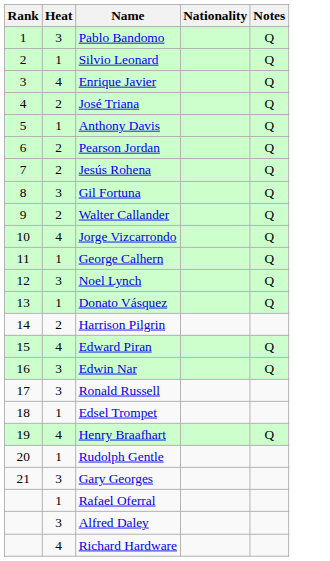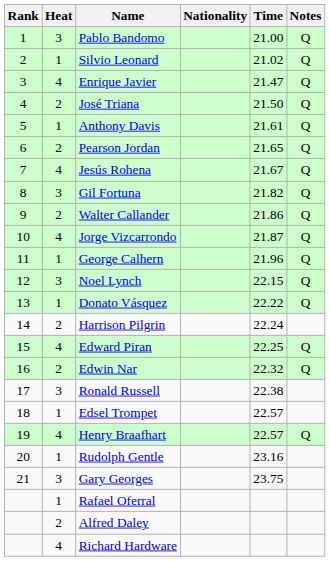 <table class="wikitable sortable" style="text-align:center; font-size:95%">
 <tr>
 <th>Rank</th>
 <th>Heat</th>
 <th>Name</th>
 <th>Nationality</th>
+<th>Time</th>
 <th>Notes</th>
 </tr>
 <tr bgcolor=ccffcc>
 <td>1</td>
 <td>3</td>
 <td align=left><a href='#'>Pablo Bandomo</a></td>
 <td align=left></td>
+<td>21.00</td>
 <td>Q</td>
 </tr>
 <tr bgcolor=ccffcc>
 <td>2</td>
 <td>1</td>
 <td align=left><a href='#'>Silvio Leonard</a></td>
 <td align=left></td>
+<td>21.02</td>
 <td>Q</td>
 </tr>
 <tr bgcolor=ccffcc>
 <td>3</td>
 <td>4</td>
 <td align=left><a href='#'>Enrique Javier</a></td>
 <td align=left></td>
+<td>21.47</td>
 <td>Q</td>
 </tr>
 <tr bgcolor=ccffcc>
 <td>4</td>
 <td>2</td>
 <td align=left><a href='#'>José Triana</a></td>
 <td align=left></td>
+<td>21.50</td>
 <td>Q</td>
 </tr>
 <tr bgcolor=ccffcc>
 <td>5</td>
 <td>1</td>
 <td align=left><a href='#'>Anthony Davis</a></td>
 <td align=left></td>
+<td>21.61</td>
 <td>Q</td>
 </tr>
 <tr bgcolor=ccffcc>
 <td>6</td>
 <td>2</td>
 <td align=left><a href='#'>Pearson Jordan</a></td>
 <td align=left></td>
+<td>21.65</td>
 <td>Q</td>
 </tr>
 <tr bgcolor=ccffcc>
 <td>7</td>
-<td>2</td>
+<td>4</td>
 <td align=left><a href='#'>Jesús Rohena</a></td>
 <td align=left></td>
+<td>21.67</td>
 <td>Q</td>
 </tr>
 <tr bgcolor=ccffcc>
 <td>8</td>
 <td>3</td>
 <td align=left><a href='#'>Gil Fortuna</a></td>
 <td align=left></td>
+<td>21.82</td>
 <td>Q</td>
 </tr>
 <tr bgcolor=ccffcc>
 <td>9</td>
 <td>2</td>
 <td align=left><a href='#'>Walter Callander</a></td>
 <td align=left></td>
+<td>21.86</td>
 <td>Q</td>
 </tr>
 <tr bgcolor=ccffcc>
 <td>10</td>
 <td>4</td>
 <td align=left><a href='#'>Jorge Vizcarrondo</a></td>
 <td align=left></td>
+<td>21.87</td>
 <td>Q</td>
 </tr>
 <tr bgcolor=ccffcc>
 <td>11</td>
 <td>1</td>
 <td align=left><a href='#'>George Calhern</a></td>
 <td align=left></td>
+<td>21.96</td>
 <td>Q</td>
 </tr>
 <tr bgcolor=ccffcc>
 <td>12</td>
 <td>3</td>
 <td align=left><a href='#'>Noel Lynch</a></td>
 <td align=left></td>
+<td>22.15</td>
 <td>Q</td>
 </tr>
 <tr bgcolor=ccffcc>
 <td>13</td>
 <td>1</td>
 <td align=left><a href='#'>Donato Vásquez</a></td>
 <td align=left></td>
+<td>22.22</td>
 <td>Q</td>
 </tr>
 <tr>
 <td>14</td>
 <td>2</td>
 <td align=left><a href='#'>Harrison Pilgrin</a></td>
 <td align=left></td>
+<td>22.24</td>
 <td></td>
 </tr>
 <tr bgcolor=ccffcc>
 <td>15</td>
 <td>4</td>
 <td align=left><a href='#'>Edward Piran</a></td>
 <td align=left></td>
+<td>22.25</td>
 <td>Q</td>
 </tr>
 <tr bgcolor=ccffcc>
 <td>16</td>
-<td>3</td>
+<td>2</td>
 <td align=left><a href='#'>Edwin Nar</a></td>
 <td align=left></td>
+<td>22.32</td>
 <td>Q</td>
 </tr>
 <tr>
 <td>17</td>
 <td>3</td>
 <td align=left><a href='#'>Ronald Russell</a></td>
 <td align=left></td>
+<td>22.38</td>
 <td></td>
 </tr>
 <tr>
 <td>18</td>
 <td>1</td>
 <td align=left><a href='#'>Edsel Trompet</a></td>
 <td align=left></td>
+<td>22.57</td>
 <td></td>
 </tr>
 <tr bgcolor=ccffcc>
 <td>19</td>
 <td>4</td>
 <td align=left><a href='#'>Henry Braafhart</a></td>
 <td align=left></td>
+<td>22.57</td>
 <td>Q</td>
 </tr>
 <tr>
 <td>20</td>
 <td>1</td>
 <td align=left><a href='#'>Rudolph Gentle</a></td>
 <td align=left></td>
+<td>23.16</td>
 <td></td>
 </tr>
 <tr>
 <td>21</td>
 <td>3</td>
 <td align=left><a href='#'>Gary Georges</a></td>
 <td align=left></td>
+<td>23.75</td>
 <td></td>
 </tr>
 <tr>
 <td></td>
 <td>1</td>
 <td align=left><a href='#'>Rafael Oferral</a></td>
 <td align=left></td>
 <td></td>
+<td></td>
 </tr>
 <tr>
 <td></td>
-<td>3</td>
+<td>2</td>
 <td align=left><a href='#'>Alfred Daley</a></td>
 <td align=left></td>
+<td></td>
 <td></td>
 </tr>
 <tr>
 <td></td>
 <td>4</td>
 <td align=left><a href='#'>Richard Hardware</a></td>
 <td align=left></td>
 <td></td>
+<td></td>
 </tr>
 </table>
